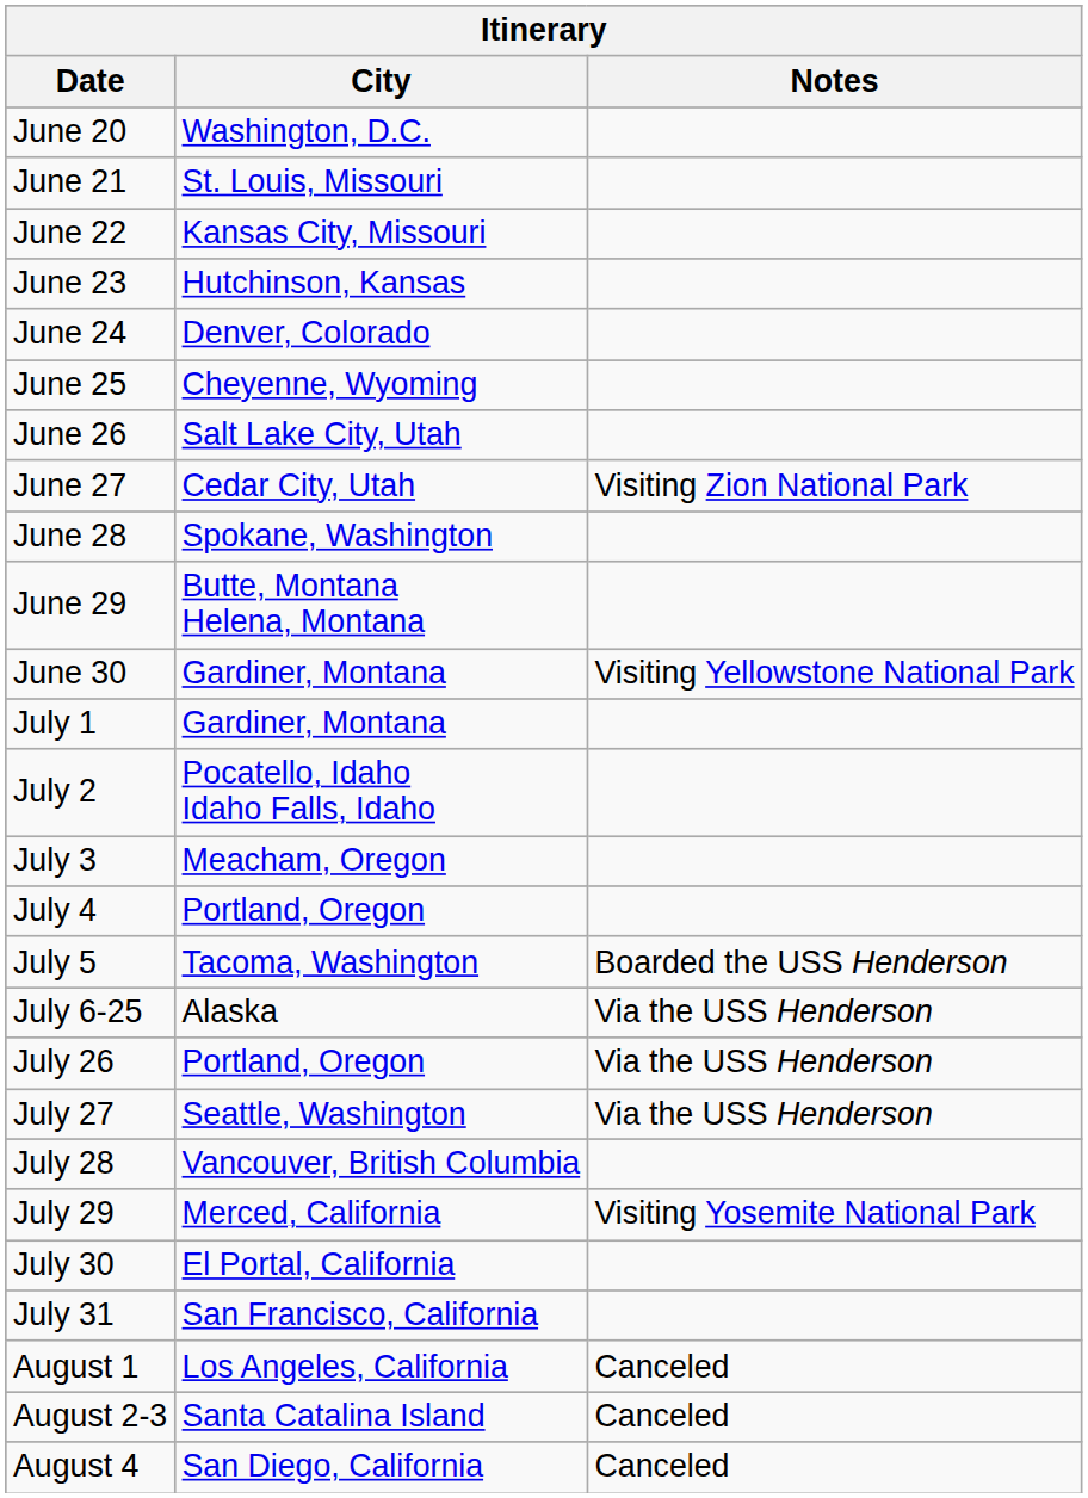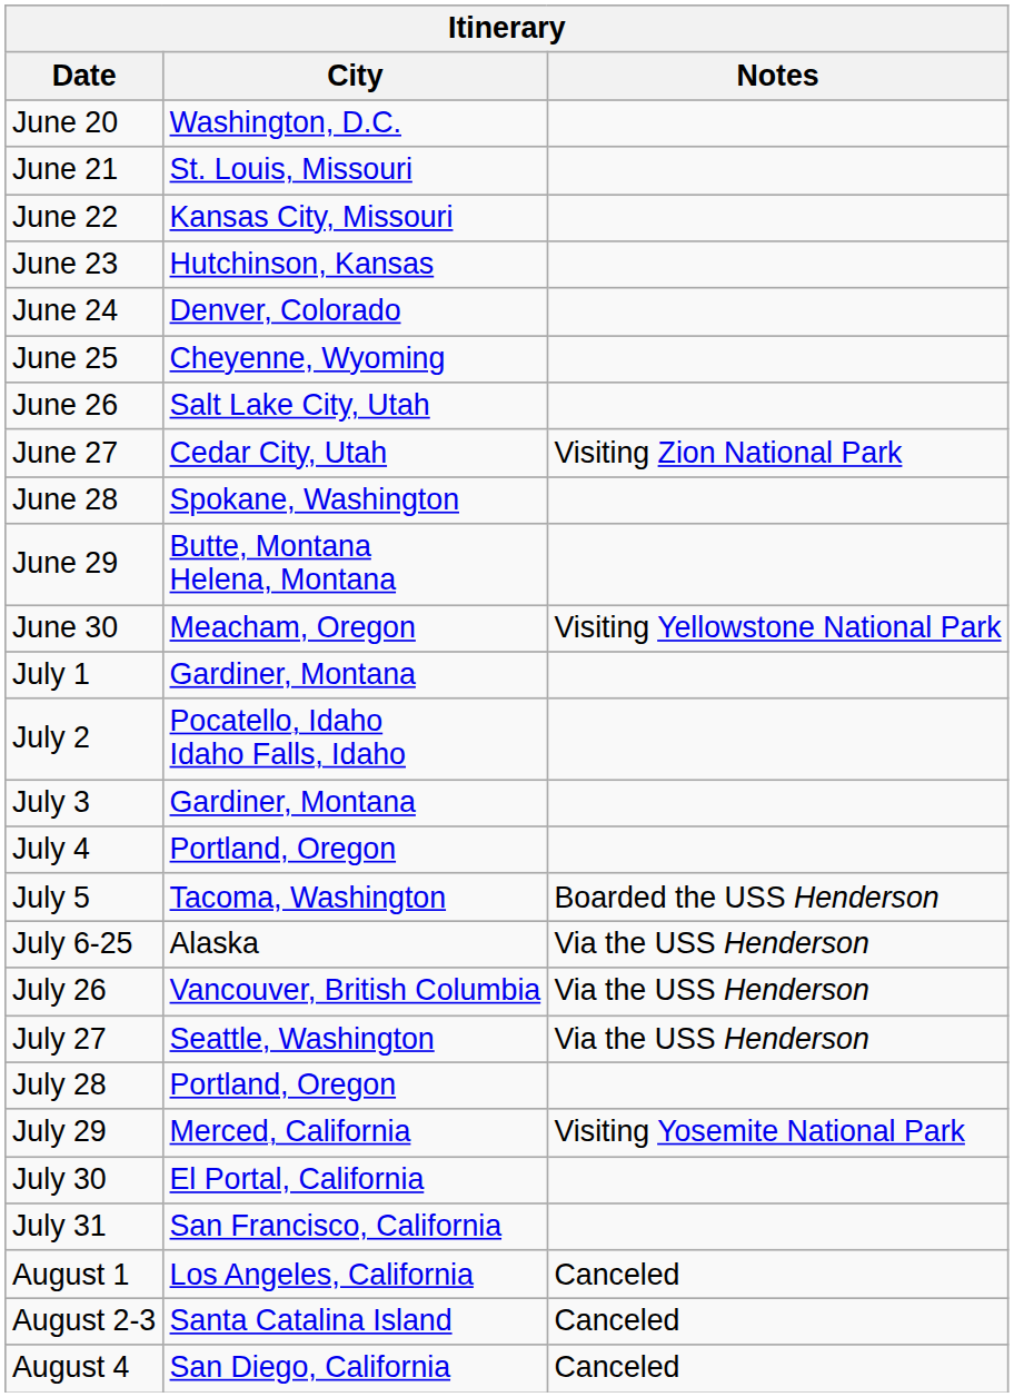 <table class="wikitable">
 <tr>
 <th colspan="3">Itinerary</th>
 </tr>
 <tr>
 <th>Date</th>
 <th>City</th>
 <th>Notes</th>
 </tr>
 <tr>
 <td>June 20</td>
 <td><a href='#'>Washington, D.C.</a></td>
 <td></td>
 </tr>
 <tr>
 <td>June 21</td>
 <td><a href='#'>St. Louis, Missouri</a></td>
 <td></td>
 </tr>
 <tr>
 <td>June 22</td>
 <td><a href='#'>Kansas City, Missouri</a></td>
 <td></td>
 </tr>
 <tr>
 <td>June 23</td>
 <td><a href='#'>Hutchinson, Kansas</a></td>
 <td></td>
 </tr>
 <tr>
 <td>June 24</td>
 <td><a href='#'>Denver, Colorado</a></td>
 <td></td>
 </tr>
 <tr>
 <td>June 25</td>
 <td><a href='#'>Cheyenne, Wyoming</a></td>
 <td></td>
 </tr>
 <tr>
 <td>June 26</td>
 <td><a href='#'>Salt Lake City, Utah</a></td>
 <td></td>
 </tr>
 <tr>
 <td>June 27</td>
 <td><a href='#'>Cedar City, Utah</a></td>
 <td>Visiting <a href='#'>Zion National Park</a></td>
 </tr>
 <tr>
 <td>June 28</td>
 <td><a href='#'>Spokane, Washington</a></td>
 <td></td>
 </tr>
 <tr>
 <td>June 29</td>
 <td><a href='#'>Butte, Montana</a><br><a href='#'>Helena, Montana</a></td>
 <td></td>
 </tr>
 <tr>
 <td>June 30</td>
-<td><a href='#'>Gardiner, Montana</a></td>
+<td><a href='#'>Meacham, Oregon</a></td>
 <td>Visiting <a href='#'>Yellowstone National Park</a></td>
 </tr>
 <tr>
 <td>July 1</td>
 <td><a href='#'>Gardiner, Montana</a></td>
 <td></td>
 </tr>
 <tr>
 <td>July 2</td>
 <td><a href='#'>Pocatello, Idaho</a><br><a href='#'>Idaho Falls, Idaho</a></td>
 <td></td>
 </tr>
 <tr>
 <td>July 3</td>
-<td><a href='#'>Meacham, Oregon</a></td>
+<td><a href='#'>Gardiner, Montana</a></td>
 <td></td>
 </tr>
 <tr>
 <td>July 4</td>
 <td><a href='#'>Portland, Oregon</a></td>
 <td></td>
 </tr>
 <tr>
 <td>July 5</td>
 <td><a href='#'>Tacoma, Washington</a></td>
 <td>Boarded the USS <em>Henderson</em></td>
 </tr>
 <tr>
 <td>July 6-25</td>
 <td>Alaska</td>
 <td>Via the USS <em>Henderson</em></td>
 </tr>
 <tr>
 <td>July 26</td>
-<td><a href='#'>Portland, Oregon</a></td>
+<td><a href='#'>Vancouver, British Columbia</a></td>
 <td>Via the USS <em>Henderson</em></td>
 </tr>
 <tr>
 <td>July 27</td>
 <td><a href='#'>Seattle, Washington</a></td>
 <td>Via the USS <em>Henderson</em></td>
 </tr>
 <tr>
 <td>July 28</td>
-<td><a href='#'>Vancouver, British Columbia</a></td>
+<td><a href='#'>Portland, Oregon</a></td>
 <td></td>
 </tr>
 <tr>
 <td>July 29</td>
 <td><a href='#'>Merced, California</a></td>
 <td>Visiting <a href='#'>Yosemite National Park</a></td>
 </tr>
 <tr>
 <td>July 30</td>
 <td><a href='#'>El Portal, California</a></td>
 <td></td>
 </tr>
 <tr>
 <td>July 31</td>
 <td><a href='#'>San Francisco, California</a></td>
 <td></td>
 </tr>
 <tr>
 <td>August 1</td>
 <td><a href='#'>Los Angeles, California</a></td>
 <td>Canceled</td>
 </tr>
 <tr>
 <td>August 2-3</td>
 <td><a href='#'>Santa Catalina Island</a></td>
 <td>Canceled</td>
 </tr>
 <tr>
 <td>August 4</td>
 <td><a href='#'>San Diego, California</a></td>
 <td>Canceled</td>
 </tr>
 </table>
